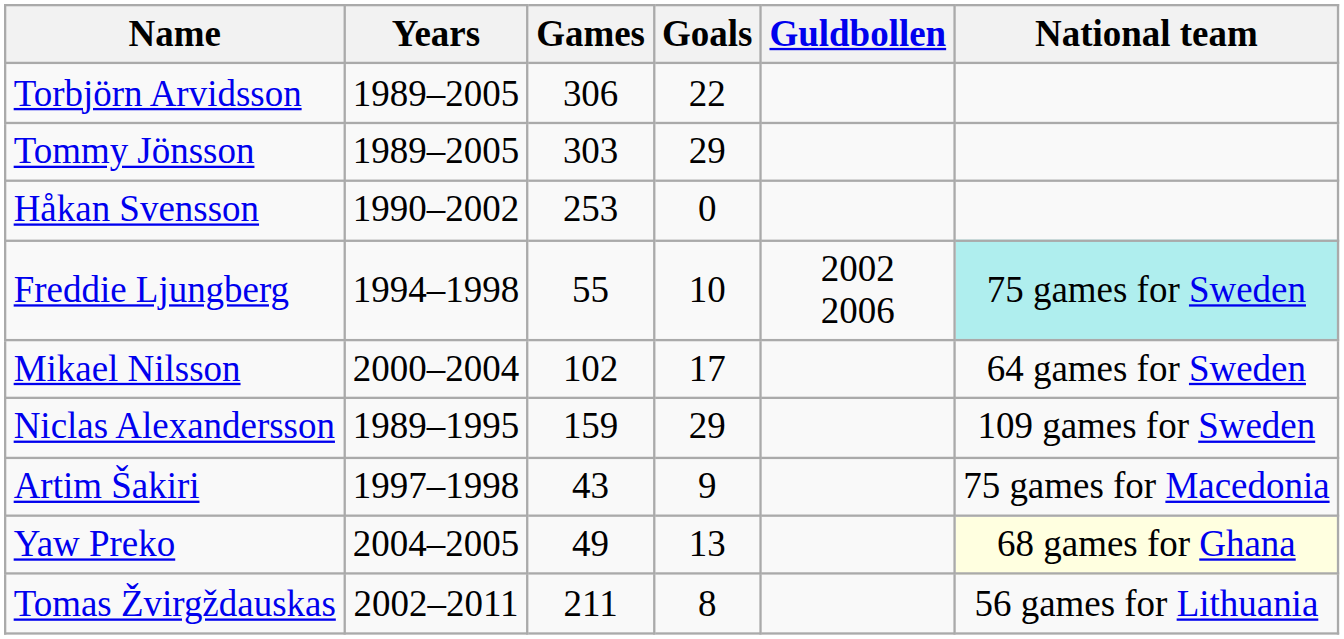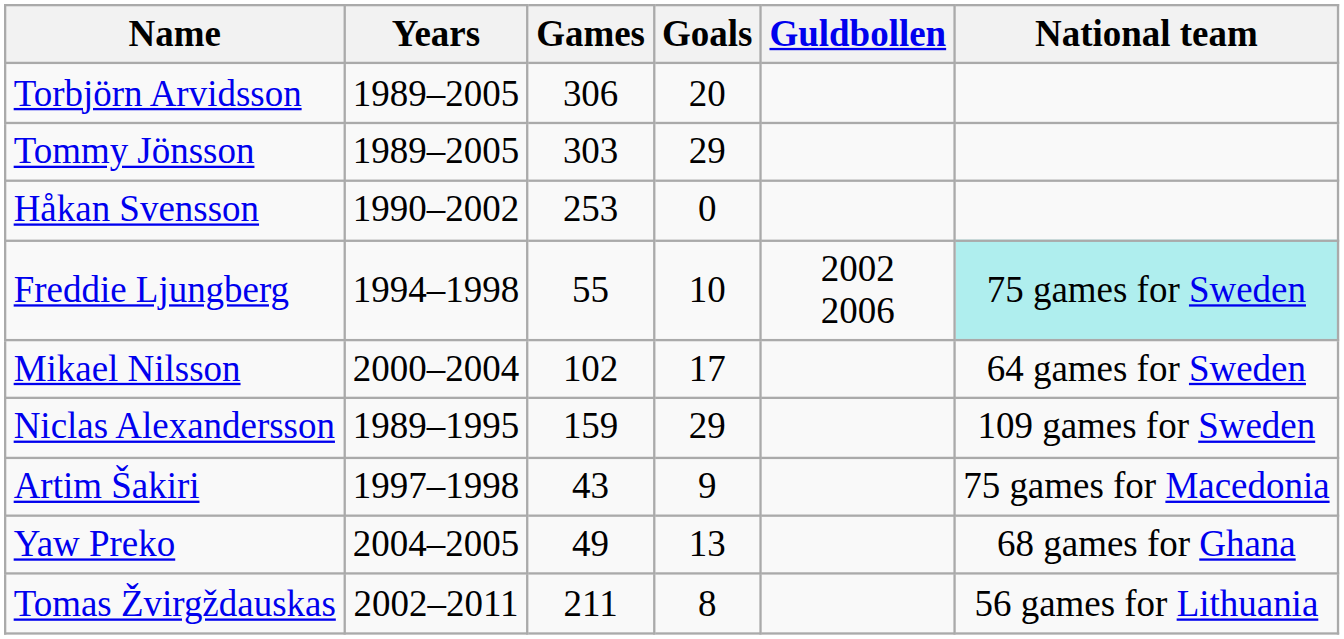 <table class="wikitable" style="text-align: center;">
 <tr>
 <th>Name</th>
 <th>Years</th>
 <th>Games</th>
 <th>Goals</th>
 <th><a href='#'>Guldbollen</a></th>
 <th>National team</th>
 </tr>
 <tr>
 <td align="left"> <a href='#'>Torbjörn Arvidsson</a></td>
 <td>1989–2005</td>
 <td>306</td>
-<td>22</td>
+<td>20</td>
 <td></td>
 <td></td>
 </tr>
 <tr>
 <td align="left"> <a href='#'>Tommy Jönsson</a></td>
 <td>1989–2005</td>
 <td>303</td>
 <td>29</td>
 <td></td>
 <td></td>
 </tr>
 <tr>
 <td align="left"> <a href='#'>Håkan Svensson</a></td>
 <td>1990–2002</td>
 <td>253</td>
 <td>0</td>
 <td></td>
 <td></td>
 </tr>
 <tr>
 <td align="left"> <a href='#'>Freddie Ljungberg</a></td>
 <td>1994–1998</td>
 <td>55</td>
 <td>10</td>
 <td>2002<br>2006</td>
 <td style="background: paleturquoise;">75 games for <a href='#'>Sweden</a></td>
 </tr>
 <tr>
 <td align="left"> <a href='#'>Mikael Nilsson</a></td>
 <td>2000–2004</td>
 <td>102</td>
 <td>17</td>
 <td></td>
 <td>64 games for <a href='#'>Sweden</a></td>
 </tr>
 <tr>
 <td align="left"> <a href='#'>Niclas Alexandersson</a></td>
 <td>1989–1995</td>
 <td>159</td>
 <td>29</td>
 <td></td>
 <td>109 games for <a href='#'>Sweden</a></td>
 </tr>
 <tr>
 <td align="left"> <a href='#'>Artim Šakiri</a></td>
 <td>1997–1998</td>
 <td>43</td>
 <td>9</td>
 <td></td>
 <td>75 games for <a href='#'>Macedonia</a></td>
 </tr>
 <tr>
 <td align="left"> <a href='#'>Yaw Preko</a></td>
 <td>2004–2005</td>
 <td>49</td>
 <td>13</td>
 <td></td>
-<td style="background: lightyellow;">68 games for <a href='#'>Ghana</a></td>
+<td>68 games for <a href='#'>Ghana</a></td>
 </tr>
 <tr>
 <td align="left"> <a href='#'>Tomas Žvirgždauskas</a></td>
 <td>2002–2011</td>
 <td>211</td>
 <td>8</td>
 <td></td>
 <td>56 games for <a href='#'>Lithuania</a></td>
 </tr>
 </table>
